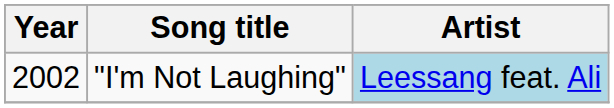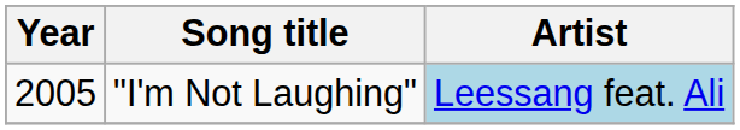 <table class="wikitable sortable">
 <tr>
 <th>Year</th>
 <th>Song title</th>
 <th>Artist</th>
 </tr>
 <tr>
-<td>2002</td>
+<td>2005</td>
 <td>"I'm Not Laughing" </td>
 <td style="background: lightblue;"><a href='#'>Leessang</a> feat. <a href='#'>Ali</a></td>
 </tr>
 <tr>
 </tr>
 </table>
